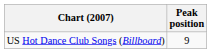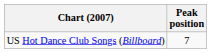 <table class="wikitable">
 <tr>
 <th align="left">Chart (2007)</th>
 <th align="left">Peak<br>position</th>
 </tr>
 <tr>
 <td>US <a href='#'>Hot Dance Club Songs</a> (<em><a href='#'>Billboard</a></em>)</td>
-<td style="text-align:center;">9</td>
+<td style="text-align:center;">7</td>
 </tr>
 </table>
